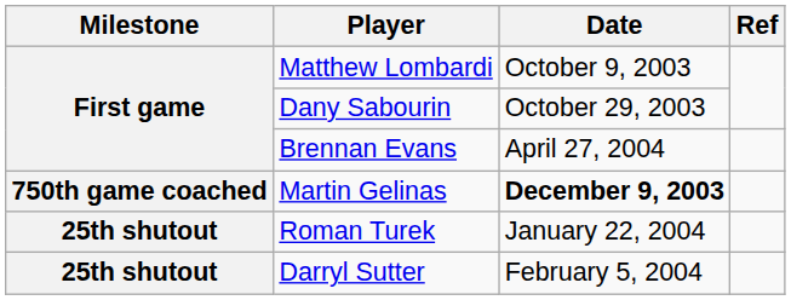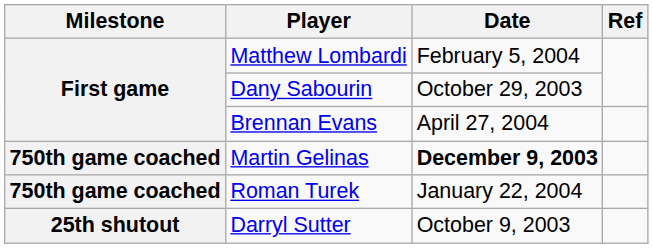 <table class="wikitable">
 <tr>
 <th scope="col">Milestone</th>
 <th scope="col">Player</th>
 <th scope="col">Date</th>
 <th scope="col">Ref</th>
 </tr>
 <tr>
 <th rowspan=3>First game</th>
 <td><a href='#'>Matthew Lombardi</a></td>
-<td>October 9, 2003</td>
+<td>February 5, 2004</td>
 <td rowspan=2></td>
 </tr>
 <tr>
 <td><a href='#'>Dany Sabourin</a></td>
 <td>October 29, 2003</td>
 </tr>
 <tr>
 <td><a href='#'>Brennan Evans</a></td>
 <td>April 27, 2004</td>
 <td></td>
 </tr>
 <tr>
 <th>750th game coached</th>
 <td><a href='#'>Martin Gelinas</a></td>
 <td><strong>December 9, 2003</strong></td>
 <td></td>
 </tr>
 <tr>
-<th>25th shutout</th>
+<th>750th game coached</th>
 <td><a href='#'>Roman Turek</a></td>
 <td>January 22, 2004</td>
 <td></td>
 </tr>
 <tr>
 <th>25th shutout</th>
 <td><a href='#'>Darryl Sutter</a></td>
-<td>February 5, 2004</td>
+<td>October 9, 2003</td>
 <td></td>
 </tr>
 </table>
